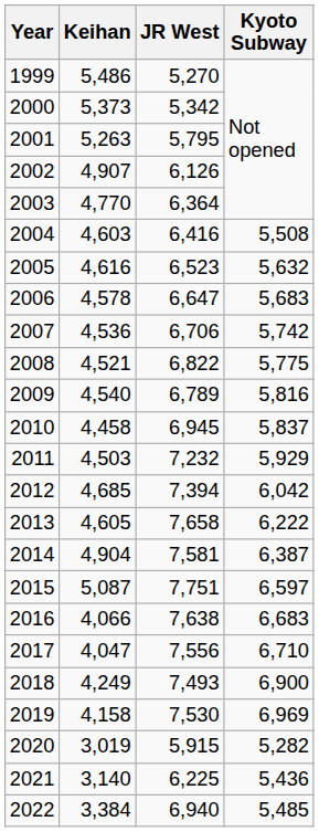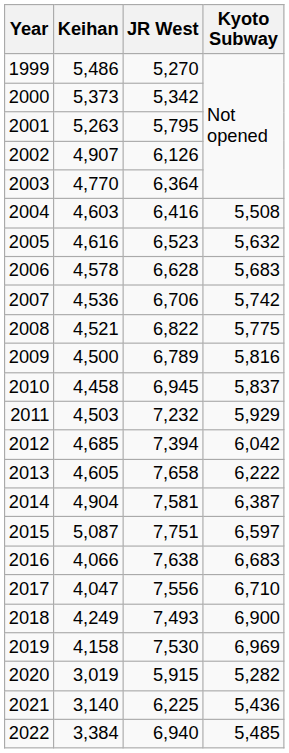 <table class="wikitable" style="text-align:right;">
 <tr style="text-align:center;">
 <th>Year</th>
 <th>Keihan</th>
 <th>JR West</th>
 <th>Kyoto Subway</th>
 </tr>
 <tr>
 <td>1999</td>
 <td>5,486</td>
 <td>5,270</td>
 <td rowspan="5" style="width:4em;text-align:left;">Not opened</td>
 </tr>
 <tr>
 <td>2000</td>
 <td>5,373</td>
 <td>5,342</td>
 </tr>
 <tr>
 <td>2001</td>
 <td>5,263</td>
 <td>5,795</td>
 </tr>
 <tr>
 <td>2002</td>
 <td>4,907</td>
 <td>6,126</td>
 </tr>
 <tr>
 <td>2003</td>
 <td>4,770</td>
 <td>6,364</td>
 </tr>
 <tr>
 <td>2004</td>
 <td>4,603</td>
 <td>6,416</td>
 <td>5,508</td>
 </tr>
 <tr>
 <td>2005</td>
 <td>4,616</td>
 <td>6,523</td>
 <td>5,632</td>
 </tr>
 <tr>
 <td>2006</td>
 <td>4,578</td>
-<td>6,647</td>
+<td>6,628</td>
 <td>5,683</td>
 </tr>
 <tr>
 <td>2007</td>
 <td>4,536</td>
 <td>6,706</td>
 <td>5,742</td>
 </tr>
 <tr>
 <td>2008</td>
 <td>4,521</td>
 <td>6,822</td>
 <td>5,775</td>
 </tr>
 <tr>
 <td>2009</td>
-<td>4,540</td>
+<td>4,500</td>
 <td>6,789</td>
 <td>5,816</td>
 </tr>
 <tr>
 <td>2010</td>
 <td>4,458</td>
 <td>6,945</td>
 <td>5,837</td>
 </tr>
 <tr>
 <td>2011</td>
 <td>4,503</td>
 <td>7,232</td>
 <td>5,929</td>
 </tr>
 <tr>
 <td>2012</td>
 <td>4,685</td>
 <td>7,394</td>
 <td>6,042</td>
 </tr>
 <tr>
 <td>2013</td>
 <td>4,605</td>
 <td>7,658</td>
 <td>6,222</td>
 </tr>
 <tr>
 <td>2014</td>
 <td>4,904</td>
 <td>7,581</td>
 <td>6,387</td>
 </tr>
 <tr>
 <td>2015</td>
 <td>5,087</td>
 <td>7,751</td>
 <td>6,597</td>
 </tr>
 <tr>
 <td>2016</td>
 <td>4,066</td>
 <td>7,638</td>
 <td>6,683</td>
 </tr>
 <tr>
 <td>2017</td>
 <td>4,047</td>
 <td>7,556</td>
 <td>6,710</td>
 </tr>
 <tr>
 <td>2018</td>
 <td>4,249</td>
 <td>7,493</td>
 <td>6,900</td>
 </tr>
 <tr>
 <td>2019</td>
 <td>4,158</td>
 <td>7,530</td>
 <td>6,969</td>
 </tr>
 <tr>
 <td>2020</td>
 <td>3,019</td>
 <td>5,915</td>
 <td>5,282</td>
 </tr>
 <tr>
 <td>2021</td>
 <td>3,140</td>
 <td>6,225</td>
 <td>5,436</td>
 </tr>
 <tr>
 <td>2022</td>
 <td>3,384</td>
 <td>6,940</td>
 <td>5,485</td>
 </tr>
 </table>
